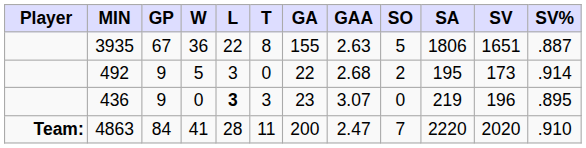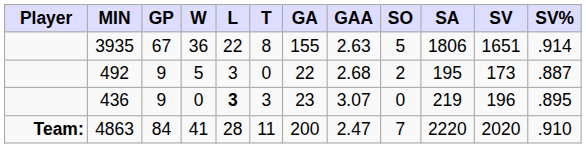 <table style="width:60%;" class="wikitable sortable">
 <tr>
 <th style="background:#ddf; width:10%;">Player</th>
 <th style="width:3%; background:#ddf;" title="Minutes played">MIN</th>
 <th style="width:3%; background:#ddf;" title="Games played in">GP</th>
 <th style="width:3%; background:#ddf;" title="Games played in">W</th>
 <th style="width:3%; background:#ddf;" title="Games played in">L</th>
 <th style="width:3%; background:#ddf;" title="Ties">T</th>
 <th style="width:3%; background:#ddf;" title="Goals against">GA</th>
 <th style="width:3%; background:#ddf;" title="Goals against average">GAA</th>
 <th style="width:3%; background:#ddf;" title="Shut-outs">SO</th>
 <th style="width:3%; background:#ddf;" title="Shots against">SA</th>
 <th style="width:3%; background:#ddf;" title="Shots saved">SV</th>
 <th style="width:3%; background:#ddf;" title="Save percentage">SV%</th>
 </tr>
 <tr style="text-align:center;">
 <td style="text-align:right;"></td>
 <td>3935</td>
 <td>67</td>
 <td>36</td>
 <td>22</td>
 <td>8</td>
 <td>155</td>
 <td>2.63</td>
 <td>5</td>
 <td>1806</td>
 <td>1651</td>
-<td>.887</td>
+<td>.914</td>
 </tr>
 <tr style="text-align:center;">
 <td style="text-align:right;"></td>
 <td>492</td>
 <td>9</td>
 <td>5</td>
 <td>3</td>
 <td>0</td>
 <td>22</td>
 <td>2.68</td>
 <td>2</td>
 <td>195</td>
 <td>173</td>
-<td>.914</td>
+<td>.887</td>
 </tr>
 <tr style="text-align:center;">
 <td style="text-align:right;"></td>
 <td>436</td>
 <td>9</td>
 <td>0</td>
 <td><strong>3</strong></td>
 <td>3</td>
 <td>23</td>
 <td>3.07</td>
 <td>0</td>
 <td>219</td>
 <td>196</td>
 <td>.895</td>
 </tr>
 <tr style="text-align:center;">
 <td style="text-align:right;"><strong>Team:</strong></td>
 <td>4863</td>
 <td>84</td>
 <td>41</td>
 <td>28</td>
 <td>11</td>
 <td>200</td>
 <td>2.47</td>
 <td>7</td>
 <td>2220</td>
 <td>2020</td>
 <td>.910</td>
 </tr>
 </table>
